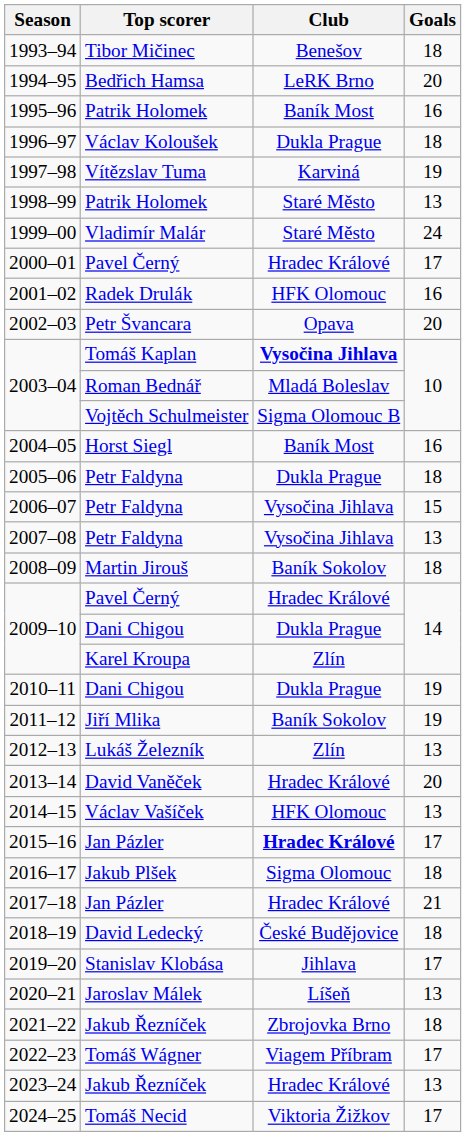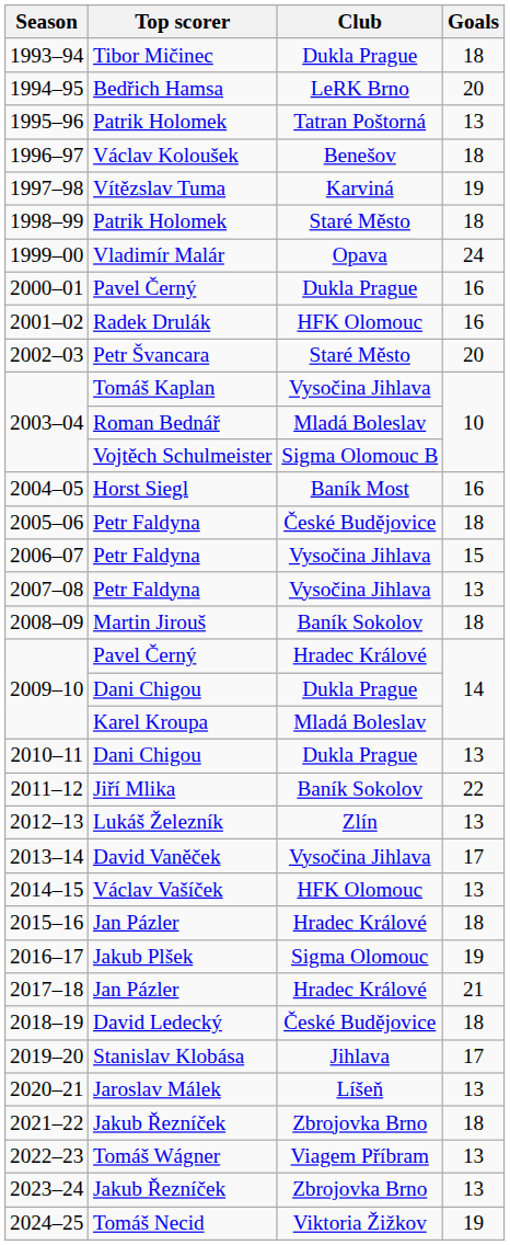 <table class="wikitable" style="text-align:center;">
 <tr>
 <th>Season</th>
 <th>Top scorer</th>
 <th>Club</th>
 <th>Goals</th>
 </tr>
 <tr>
 <td>1993–94</td>
 <td style="text-align:left;"> <a href='#'>Tibor Mičinec</a></td>
-<td><a href='#'>Benešov</a></td>
+<td><a href='#'>Dukla Prague</a></td>
 <td>18</td>
 </tr>
 <tr>
 <td>1994–95</td>
 <td style="text-align:left;"> <a href='#'>Bedřich Hamsa</a></td>
 <td><a href='#'>LeRK Brno</a></td>
 <td>20</td>
 </tr>
 <tr>
 <td>1995–96</td>
 <td style="text-align:left;"> <a href='#'>Patrik Holomek</a></td>
-<td><a href='#'>Baník Most</a></td>
-<td>16</td>
+<td><a href='#'>Tatran Poštorná</a></td>
+<td>13</td>
 </tr>
 <tr>
 <td>1996–97</td>
 <td style="text-align:left;"> <a href='#'>Václav Koloušek</a></td>
-<td><a href='#'>Dukla Prague</a></td>
+<td><a href='#'>Benešov</a></td>
 <td>18</td>
 </tr>
 <tr>
 <td>1997–98</td>
 <td style="text-align:left;"> <a href='#'>Vítězslav Tuma</a></td>
 <td><a href='#'>Karviná</a></td>
 <td>19</td>
 </tr>
 <tr>
 <td>1998–99</td>
 <td style="text-align:left;"> <a href='#'>Patrik Holomek</a></td>
 <td><a href='#'>Staré Město</a></td>
-<td>13</td>
+<td>18</td>
 </tr>
 <tr>
 <td>1999–00</td>
 <td style="text-align:left;"> <a href='#'>Vladimír Malár</a></td>
-<td><a href='#'>Staré Město</a></td>
+<td><a href='#'>Opava</a></td>
 <td>24</td>
 </tr>
 <tr>
 <td>2000–01</td>
 <td style="text-align:left;"> <a href='#'>Pavel Černý</a></td>
-<td><a href='#'>Hradec Králové</a></td>
-<td>17</td>
+<td><a href='#'>Dukla Prague</a></td>
+<td>16</td>
 </tr>
 <tr>
 <td>2001–02</td>
 <td style="text-align:left;"> <a href='#'>Radek Drulák</a></td>
 <td><a href='#'>HFK Olomouc</a></td>
 <td>16</td>
 </tr>
 <tr>
 <td>2002–03</td>
 <td style="text-align:left;"> <a href='#'>Petr Švancara</a></td>
-<td><a href='#'>Opava</a></td>
+<td><a href='#'>Staré Město</a></td>
 <td>20</td>
 </tr>
 <tr>
 <td rowspan=3>2003–04</td>
 <td style="text-align:left;"> <a href='#'>Tomáš Kaplan</a></td>
-<td><strong><a href='#'>Vysočina Jihlava</a></strong></td>
+<td><a href='#'>Vysočina Jihlava</a></td>
 <td rowspan=3>10</td>
 </tr>
 <tr>
 <td style="text-align:left;"> <a href='#'>Roman Bednář</a></td>
 <td><a href='#'>Mladá Boleslav</a></td>
 </tr>
 <tr>
 <td style="text-align:left;"> <a href='#'>Vojtěch Schulmeister</a></td>
 <td><a href='#'>Sigma Olomouc B</a></td>
 </tr>
 <tr>
 <td>2004–05</td>
 <td style="text-align:left;"> <a href='#'>Horst Siegl</a></td>
 <td><a href='#'>Baník Most</a></td>
 <td>16</td>
 </tr>
 <tr>
 <td>2005–06</td>
 <td style="text-align:left;"> <a href='#'>Petr Faldyna</a></td>
-<td><a href='#'>Dukla Prague</a></td>
+<td><a href='#'>České Budějovice</a></td>
 <td>18</td>
 </tr>
 <tr>
 <td>2006–07</td>
 <td style="text-align:left;"> <a href='#'>Petr Faldyna</a></td>
 <td><a href='#'>Vysočina Jihlava</a></td>
 <td>15</td>
 </tr>
 <tr>
 <td>2007–08</td>
 <td style="text-align:left;"> <a href='#'>Petr Faldyna</a></td>
 <td><a href='#'>Vysočina Jihlava</a></td>
 <td>13</td>
 </tr>
 <tr>
 <td>2008–09</td>
 <td style="text-align:left;"> <a href='#'>Martin Jirouš</a></td>
 <td><a href='#'>Baník Sokolov</a></td>
 <td>18</td>
 </tr>
 <tr>
 <td rowspan=3>2009–10</td>
 <td style="text-align:left;"> <a href='#'>Pavel Černý</a></td>
 <td><a href='#'>Hradec Králové</a></td>
 <td rowspan=3>14</td>
 </tr>
 <tr>
 <td style="text-align:left;"> <a href='#'>Dani Chigou</a></td>
 <td><a href='#'>Dukla Prague</a></td>
 </tr>
 <tr>
 <td style="text-align:left;"> <a href='#'>Karel Kroupa</a></td>
-<td><a href='#'>Zlín</a></td>
+<td><a href='#'>Mladá Boleslav</a></td>
 </tr>
 <tr>
 <td>2010–11</td>
 <td style="text-align:left;"> <a href='#'>Dani Chigou</a></td>
 <td><a href='#'>Dukla Prague</a></td>
-<td>19</td>
+<td>13</td>
 </tr>
 <tr>
 <td>2011–12</td>
 <td style="text-align:left;"> <a href='#'>Jiří Mlika</a></td>
 <td><a href='#'>Baník Sokolov</a></td>
-<td>19</td>
+<td>22</td>
 </tr>
 <tr>
 <td>2012–13</td>
 <td style="text-align:left;"> <a href='#'>Lukáš Železník</a></td>
 <td><a href='#'>Zlín</a></td>
 <td>13</td>
 </tr>
 <tr>
 <td>2013–14</td>
 <td style="text-align:left;"> <a href='#'>David Vaněček</a></td>
-<td><a href='#'>Hradec Králové</a></td>
-<td>20</td>
+<td><a href='#'>Vysočina Jihlava</a></td>
+<td>17</td>
 </tr>
 <tr>
 <td>2014–15</td>
 <td style="text-align:left;"> <a href='#'>Václav Vašíček</a></td>
 <td><a href='#'>HFK Olomouc</a></td>
 <td>13</td>
 </tr>
 <tr>
 <td>2015–16</td>
 <td style="text-align:left;"> <a href='#'>Jan Pázler</a></td>
-<td><strong><a href='#'>Hradec Králové</a></strong></td>
-<td>17</td>
+<td><a href='#'>Hradec Králové</a></td>
+<td>18</td>
 </tr>
 <tr>
 <td>2016–17</td>
 <td style="text-align:left;"> <a href='#'>Jakub Plšek</a></td>
 <td><a href='#'>Sigma Olomouc</a></td>
-<td>18</td>
+<td>19</td>
 </tr>
 <tr>
 <td>2017–18</td>
 <td style="text-align:left;"> <a href='#'>Jan Pázler</a></td>
 <td><a href='#'>Hradec Králové</a></td>
 <td>21</td>
 </tr>
 <tr>
 <td>2018–19</td>
 <td style="text-align:left;"> <a href='#'>David Ledecký</a></td>
 <td><a href='#'>České Budějovice</a></td>
 <td>18</td>
 </tr>
 <tr>
 <td>2019–20</td>
 <td style="text-align:left;"> <a href='#'>Stanislav Klobása</a></td>
 <td><a href='#'>Jihlava</a></td>
 <td>17</td>
 </tr>
 <tr>
 <td>2020–21</td>
 <td style="text-align:left;"> <a href='#'>Jaroslav Málek</a></td>
 <td><a href='#'>Líšeň</a></td>
 <td>13</td>
 </tr>
 <tr>
 <td>2021–22</td>
 <td style="text-align:left;"> <a href='#'>Jakub Řezníček</a></td>
 <td><a href='#'>Zbrojovka Brno</a></td>
 <td>18</td>
 </tr>
 <tr>
 <td>2022–23</td>
 <td style="text-align:left;"> <a href='#'>Tomáš Wágner</a></td>
 <td><a href='#'>Viagem Příbram</a></td>
-<td>17</td>
+<td>13</td>
 </tr>
 <tr>
 <td>2023–24</td>
 <td style="text-align:left;"> <a href='#'>Jakub Řezníček</a></td>
-<td><a href='#'>Hradec Králové</a></td>
+<td><a href='#'>Zbrojovka Brno</a></td>
 <td>13</td>
 </tr>
 <tr>
 <td>2024–25</td>
 <td style="text-align:left;"> <a href='#'>Tomáš Necid</a></td>
 <td><a href='#'>Viktoria Žižkov</a></td>
-<td>17</td>
+<td>19</td>
 </tr>
 </table>
